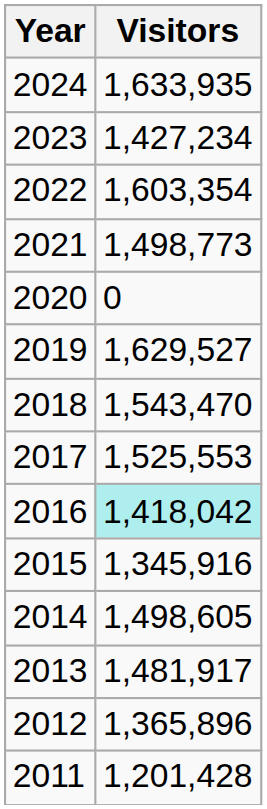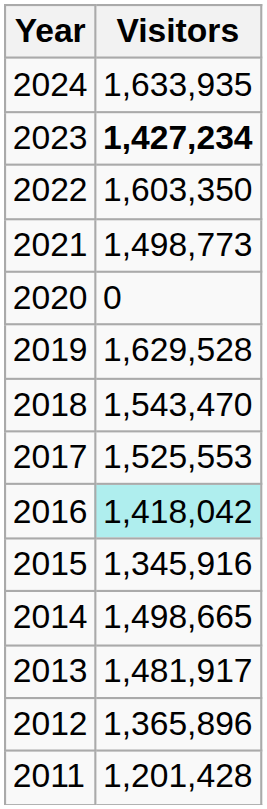 <table class="wikitable sortable">
 <tr>
 <th>Year</th>
 <th>Visitors</th>
 </tr>
 <tr>
 <td>2024</td>
 <td>1,633,935</td>
 </tr>
 <tr>
 <td>2023</td>
-<td>1,427,234</td>
+<td><strong>1,427,234</strong></td>
 </tr>
 <tr>
 <td>2022</td>
-<td>1,603,354</td>
+<td>1,603,350</td>
 </tr>
 <tr>
 <td>2021</td>
 <td>1,498,773</td>
 </tr>
 <tr>
 <td>2020</td>
 <td>0</td>
 </tr>
 <tr>
 <td>2019</td>
-<td>1,629,527</td>
+<td>1,629,528</td>
 </tr>
 <tr>
 <td>2018</td>
 <td>1,543,470</td>
 </tr>
 <tr>
 <td>2017</td>
 <td>1,525,553</td>
 </tr>
 <tr>
 <td>2016</td>
 <td style="background: paleturquoise;">1,418,042</td>
 </tr>
 <tr>
 <td>2015</td>
 <td>1,345,916</td>
 </tr>
 <tr>
 <td>2014</td>
-<td>1,498,605</td>
+<td>1,498,665</td>
 </tr>
 <tr>
 <td>2013</td>
 <td>1,481,917</td>
 </tr>
 <tr>
 <td>2012</td>
 <td>1,365,896</td>
 </tr>
 <tr>
 <td>2011</td>
 <td>1,201,428</td>
 </tr>
 </table>
